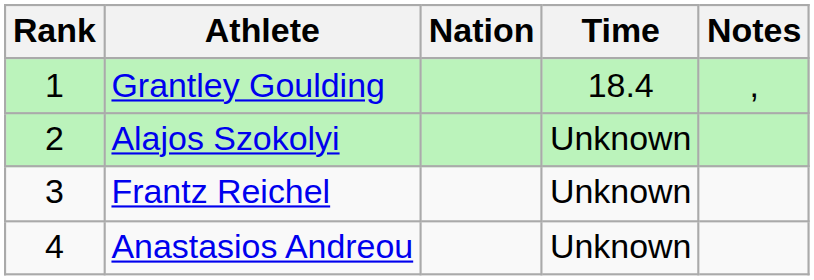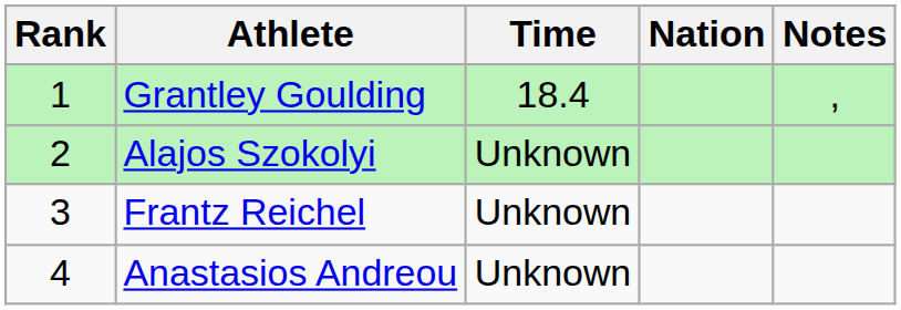 <table class="wikitable sortable" style="text-align:center">
 <tr>
 <th>Rank</th>
 <th>Athlete</th>
+<th>Time</th>
 <th>Nation</th>
-<th>Time</th>
 <th>Notes</th>
 </tr>
 <tr style="background:#bbf3bb;">
 <td>1</td>
 <td align=left><a href='#'>Grantley Goulding</a></td>
+<td>18.4</td>
 <td align=left></td>
-<td>18.4</td>
 <td>, </td>
 </tr>
 <tr style="background:#bbf3bb;">
 <td>2</td>
 <td align=left><a href='#'>Alajos Szokolyi</a></td>
+<td>Unknown</td>
 <td align=left></td>
-<td>Unknown</td>
 <td></td>
 </tr>
 <tr>
 <td>3</td>
 <td align=left><a href='#'>Frantz Reichel</a></td>
+<td>Unknown</td>
 <td align=left></td>
-<td>Unknown</td>
 <td></td>
 </tr>
 <tr>
 <td>4</td>
 <td align=left><a href='#'>Anastasios Andreou</a></td>
+<td>Unknown</td>
 <td align=left></td>
-<td>Unknown</td>
 <td></td>
 </tr>
 </table>
